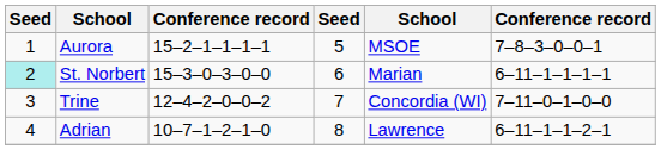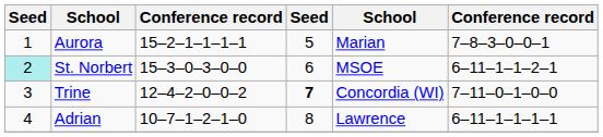 <table class="wikitable">
 <tr>
 <th>Seed</th>
 <th>School</th>
 <th>Conference record</th>
 <th>Seed</th>
 <th>School</th>
 <th>Conference record</th>
 </tr>
 <tr>
 <td align=center>1</td>
 <td><a href='#'>Aurora</a></td>
 <td>15–2–1–1–1–1</td>
 <td align=center>5</td>
-<td><a href='#'>MSOE</a></td>
+<td><a href='#'>Marian</a></td>
 <td>7–8–3–0–0–1</td>
 </tr>
 <tr>
 <td align=center style="background: paleturquoise;">2</td>
 <td><a href='#'>St. Norbert</a></td>
 <td>15–3–0–3–0–0</td>
 <td align=center>6</td>
-<td><a href='#'>Marian</a></td>
-<td>6–11–1–1–1–1</td>
+<td><a href='#'>MSOE</a></td>
+<td>6–11–1–1–2–1</td>
 </tr>
 <tr>
 <td align=center>3</td>
 <td><a href='#'>Trine</a></td>
 <td>12–4–2–0–0–2</td>
-<td align=center>7</td>
+<td align=center><strong>7</strong></td>
 <td><a href='#'>Concordia (WI)</a></td>
 <td>7–11–0–1–0–0</td>
 </tr>
 <tr>
 <td align=center>4</td>
 <td><a href='#'>Adrian</a></td>
 <td>10–7–1–2–1–0</td>
 <td align=center>8</td>
 <td><a href='#'>Lawrence</a></td>
-<td>6–11–1–1–2–1</td>
+<td>6–11–1–1–1–1</td>
 </tr>
 <tr>
 </tr>
 </table>
